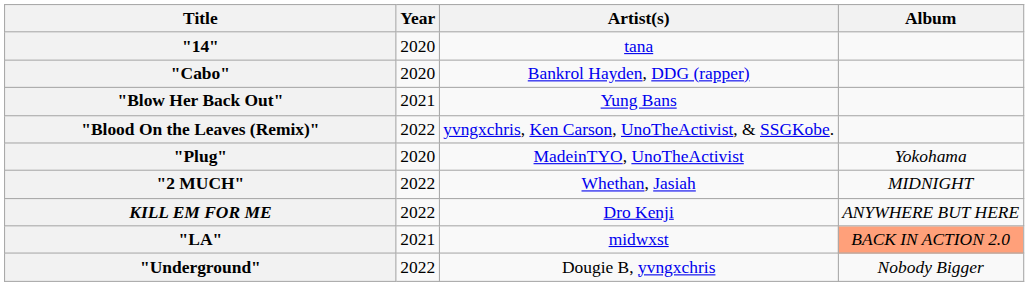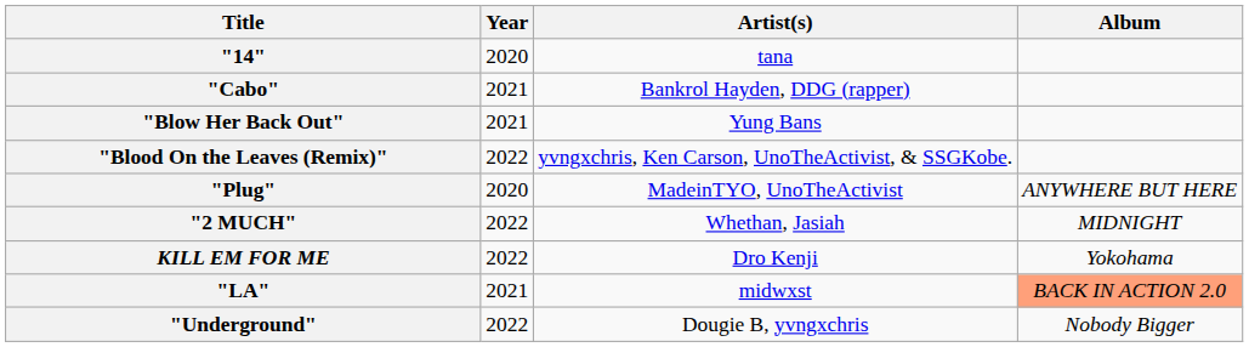 <table class="wikitable plainrowheaders" style="text-align:center;">
 <tr>
 <th scope="col" style="width:22em;">Title</th>
 <th scope="col">Year</th>
 <th scope="col">Artist(s)</th>
 <th scope="col">Album</th>
 </tr>
 <tr>
 <th scope="row">"14"</th>
 <td>2020</td>
 <td><a href='#'>tana</a></td>
 <td></td>
 </tr>
 <tr>
 <th scope="row">"Cabo"</th>
-<td>2020</td>
+<td>2021</td>
 <td><a href='#'>Bankrol Hayden</a>, <a href='#'>DDG (rapper)</a></td>
 <td></td>
 </tr>
 <tr>
 <th scope="row">"Blow Her Back Out"</th>
 <td>2021</td>
 <td><a href='#'>Yung Bans</a></td>
 <td></td>
 </tr>
 <tr>
 <th scope="row">"Blood On the Leaves (Remix)"</th>
 <td>2022</td>
 <td><a href='#'>yvngxchris</a>, <a href='#'>Ken Carson</a>, <a href='#'>UnoTheActivist</a>, & <a href='#'>SSGKobe</a>.</td>
 <td></td>
 </tr>
 <tr>
 <th scope="row">"Plug"</th>
 <td>2020</td>
 <td><a href='#'>MadeinTYO</a>, <a href='#'>UnoTheActivist</a></td>
-<td><em>Yokohama</em></td>
+<td><em>ANYWHERE BUT HERE</em></td>
 </tr>
 <tr>
 <th scope="row">"2 MUCH"</th>
 <td>2022</td>
 <td><a href='#'>Whethan</a>, <a href='#'>Jasiah</a></td>
 <td><em>MIDNIGHT</em></td>
 </tr>
 <tr>
 <th scope="row"><em>KILL EM FOR ME</em></th>
 <td>2022</td>
 <td><a href='#'>Dro Kenji</a></td>
-<td><em>ANYWHERE BUT HERE</em></td>
+<td><em>Yokohama</em></td>
 </tr>
 <tr>
 <th scope="row">"LA"</th>
 <td>2021</td>
 <td><a href='#'>midwxst</a></td>
 <td style="background: lightsalmon;"><em>BACK IN ACTION 2.0</em></td>
 </tr>
 <tr>
 <th scope="row">"Underground"</th>
 <td>2022</td>
 <td>Dougie B, <a href='#'>yvngxchris</a></td>
 <td><em>Nobody Bigger</em></td>
 </tr>
 </table>
